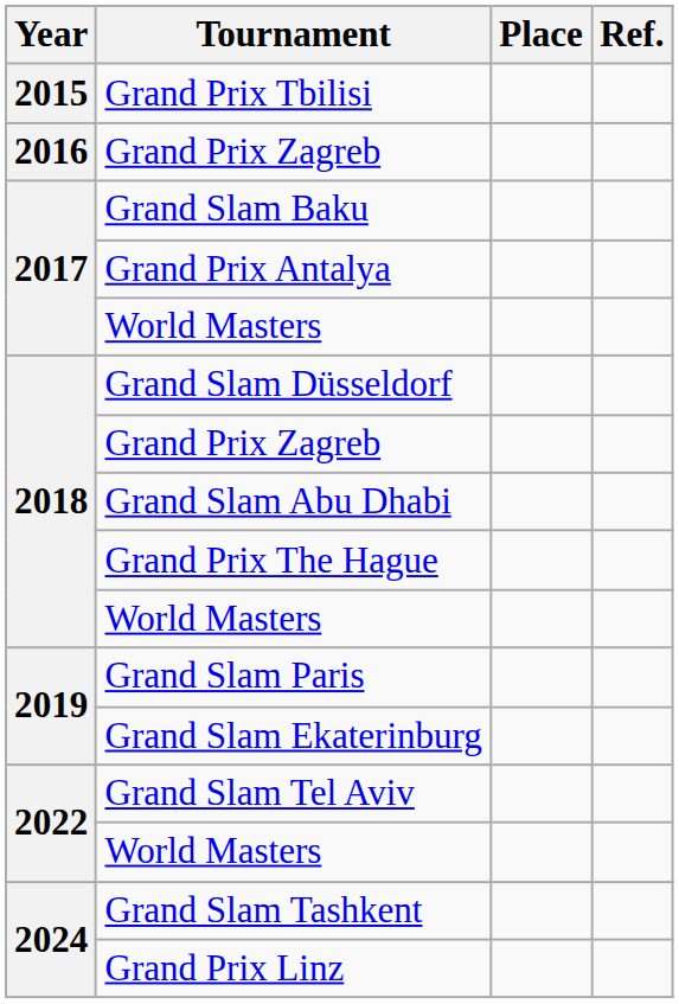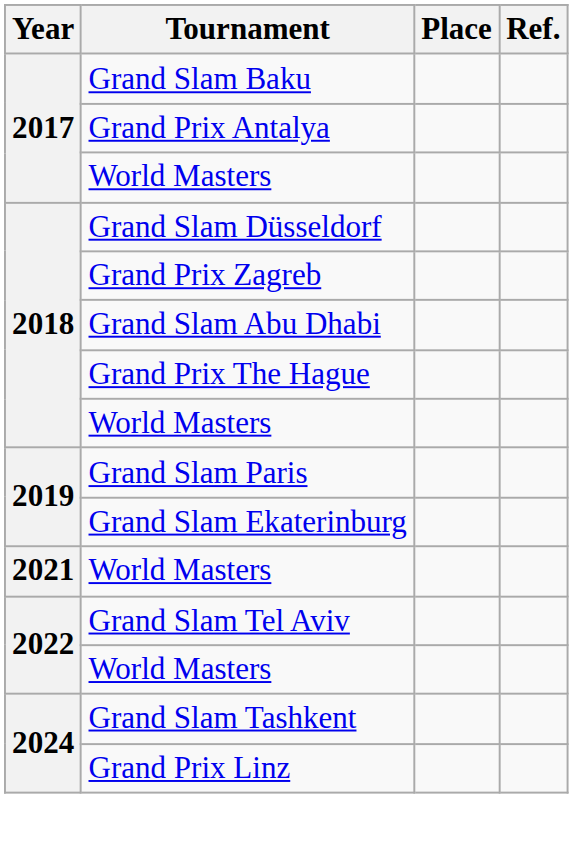 <table class="wikitable sortable" style="text-align:center;">
 <tr>
 <th>Year</th>
 <th>Tournament</th>
 <th>Place</th>
 <th>Ref.</th>
-</tr>
-<tr>
-<th>2015</th>
-<td align=left><a href='#'>Grand Prix Tbilisi</a></td>
-<td></td>
-<td></td>
-</tr>
-<tr>
-<th>2016</th>
-<td align=left><a href='#'>Grand Prix Zagreb</a></td>
-<td></td>
-<td></td>
 </tr>
 <tr>
 <th rowspan=3>2017</th>
 <td align=left><a href='#'>Grand Slam Baku</a></td>
 <td></td>
 <td></td>
 </tr>
 <tr>
 <td align=left><a href='#'>Grand Prix Antalya</a></td>
 <td></td>
 <td></td>
 </tr>
 <tr>
 <td align=left><a href='#'>World Masters</a></td>
 <td></td>
 <td></td>
 </tr>
 <tr>
 <th rowspan=5>2018</th>
 <td align=left><a href='#'>Grand Slam Düsseldorf</a></td>
 <td></td>
 <td></td>
 </tr>
 <tr>
 <td align=left><a href='#'>Grand Prix Zagreb</a></td>
 <td></td>
 <td></td>
 </tr>
 <tr>
 <td align=left><a href='#'>Grand Slam Abu Dhabi</a></td>
 <td></td>
 <td></td>
 </tr>
 <tr>
 <td align=left><a href='#'>Grand Prix The Hague</a></td>
 <td></td>
 <td></td>
 </tr>
 <tr>
 <td align=left><a href='#'>World Masters</a></td>
 <td></td>
 <td></td>
 </tr>
 <tr>
 <th rowspan=2>2019</th>
 <td align=left><a href='#'>Grand Slam Paris</a></td>
 <td></td>
 <td></td>
 </tr>
 <tr>
 <td align=left><a href='#'>Grand Slam Ekaterinburg</a></td>
 <td></td>
 <td></td>
 </tr>
 <tr>
+<th>2021</th>
+<td align=left><a href='#'>World Masters</a></td>
+<td></td>
+<td></td>
+</tr>
+<tr>
 <th rowspan=2>2022</th>
 <td align=left><a href='#'>Grand Slam Tel Aviv</a></td>
 <td></td>
 <td></td>
 </tr>
 <tr>
 <td align=left><a href='#'>World Masters</a></td>
 <td></td>
 <td></td>
 </tr>
 <tr>
 <th rowspan=2>2024</th>
 <td align=left><a href='#'>Grand Slam Tashkent</a></td>
 <td></td>
 <td></td>
 </tr>
 <tr>
 <td align=left><a href='#'>Grand Prix Linz</a></td>
 <td></td>
 <td></td>
 </tr>
 </table>
